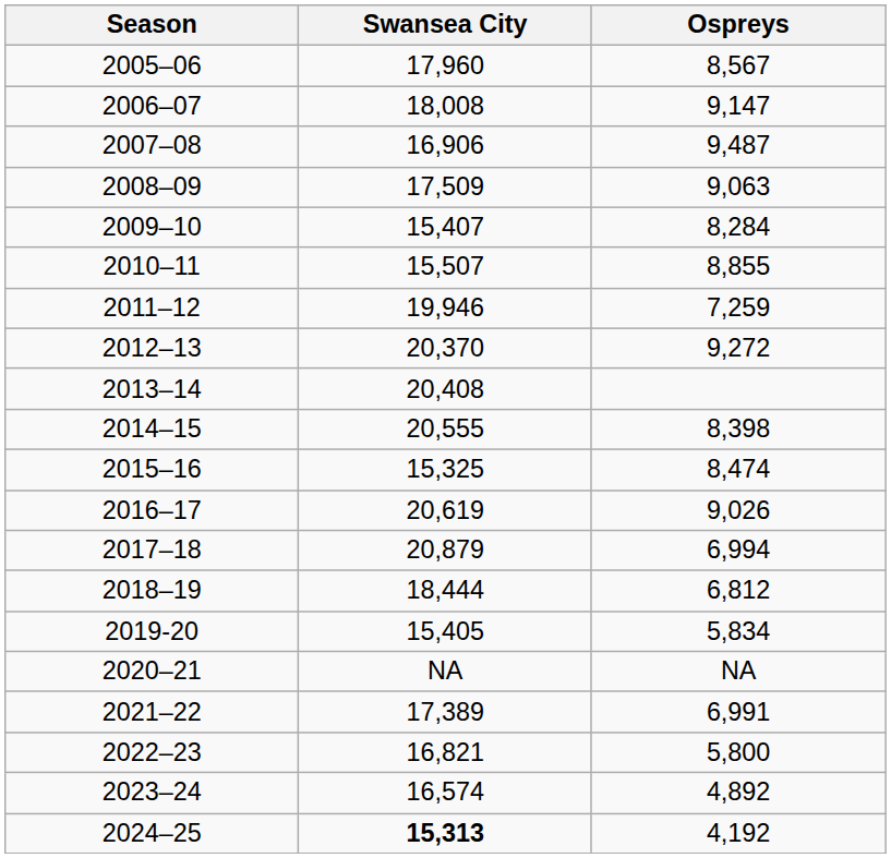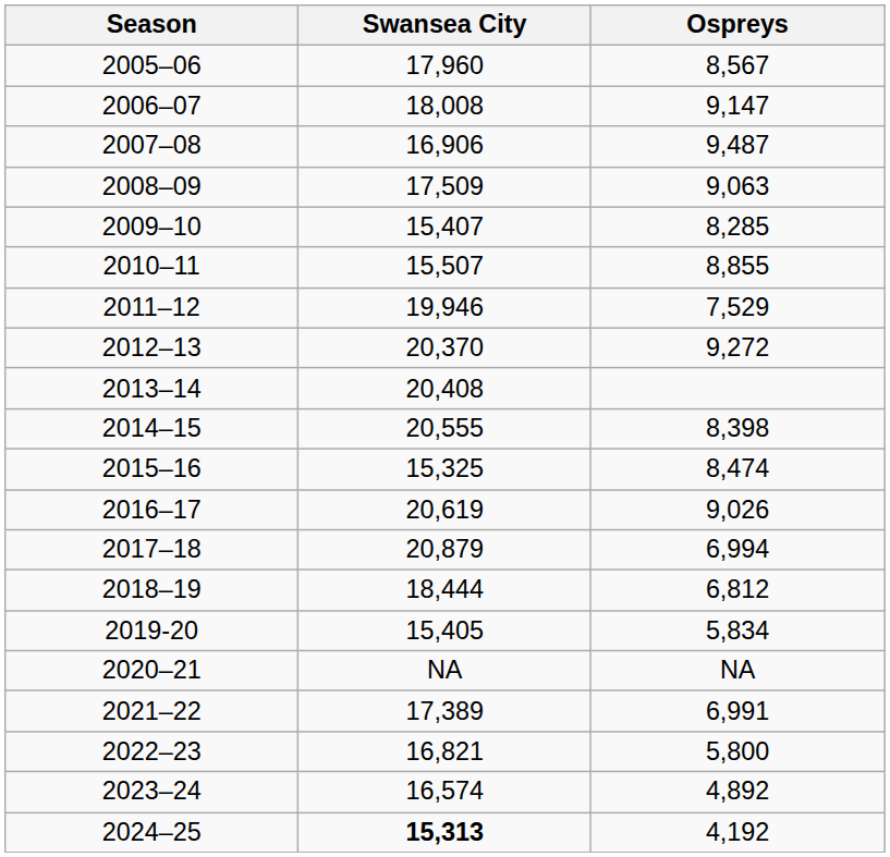 <table class="wikitable" style="text-align: center width=60%">
 <tr>
 <th style="width:20%;"><strong>Season</strong></th>
 <th style="width:20%;"><strong>Swansea City</strong></th>
 <th style="width:20%;"><strong>Ospreys</strong></th>
 </tr>
 <tr>
 <td align=center>2005–06</td>
 <td align=center>17,960</td>
 <td align=center>8,567</td>
 </tr>
 <tr>
 <td align=center>2006–07</td>
 <td align=center>18,008</td>
 <td align=center>9,147</td>
 </tr>
 <tr>
 <td align=center>2007–08</td>
 <td align=center>16,906</td>
 <td align=center>9,487</td>
 </tr>
 <tr>
 <td align=center>2008–09</td>
 <td align=center>17,509</td>
 <td align=center>9,063</td>
 </tr>
 <tr>
 <td align=center>2009–10</td>
 <td align=center>15,407</td>
-<td align=center>8,284</td>
+<td align=center>8,285</td>
 </tr>
 <tr>
 <td align=center>2010–11</td>
 <td align=center>15,507</td>
 <td align=center>8,855</td>
 </tr>
 <tr>
 <td align=center>2011–12</td>
 <td align=center>19,946</td>
-<td align=center>7,259</td>
+<td align=center>7,529</td>
 </tr>
 <tr>
 <td align=center>2012–13</td>
 <td align=center>20,370</td>
 <td align=center>9,272</td>
 </tr>
 <tr>
 <td align=center>2013–14</td>
 <td align=center>20,408</td>
 <td align=center></td>
 </tr>
 <tr>
 <td align=center>2014–15</td>
 <td align=center>20,555</td>
 <td align=center>8,398</td>
 </tr>
 <tr>
 <td align=center>2015–16</td>
 <td align=center>15,325</td>
 <td align=center>8,474</td>
 </tr>
 <tr>
 <td align=center>2016–17</td>
 <td align=center>20,619</td>
 <td align=center>9,026</td>
 </tr>
 <tr>
 <td align=center>2017–18</td>
 <td align=center>20,879</td>
 <td align=center>6,994</td>
 </tr>
 <tr>
 <td align=center>2018–19</td>
 <td align=center>18,444</td>
 <td align=center>6,812</td>
 </tr>
 <tr>
 <td align=center>2019-20</td>
 <td align=center>15,405</td>
 <td align=center>5,834</td>
 </tr>
 <tr>
 <td align=center>2020–21</td>
 <td align=center>NA</td>
 <td align=center>NA</td>
 </tr>
 <tr>
 <td align=center>2021–22</td>
 <td align=center>17,389</td>
 <td align=center>6,991</td>
 </tr>
 <tr>
 <td align=center>2022–23</td>
 <td align=center>16,821</td>
 <td align=center>5,800</td>
 </tr>
 <tr>
 <td align=center>2023–24</td>
 <td align=center>16,574</td>
 <td align=center>4,892</td>
 </tr>
 <tr>
 <td align=center>2024–25</td>
 <td align=center><strong>15,313</strong></td>
 <td align=center>4,192</td>
 </tr>
 <tr>
 </tr>
 </table>
